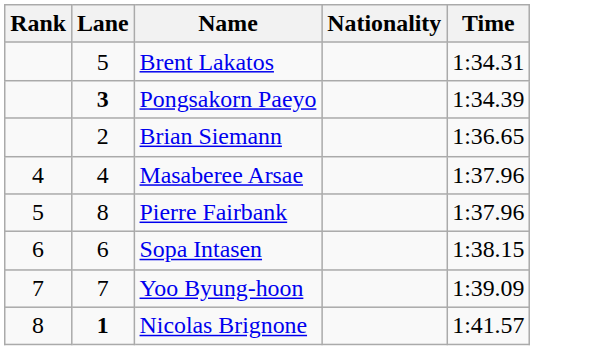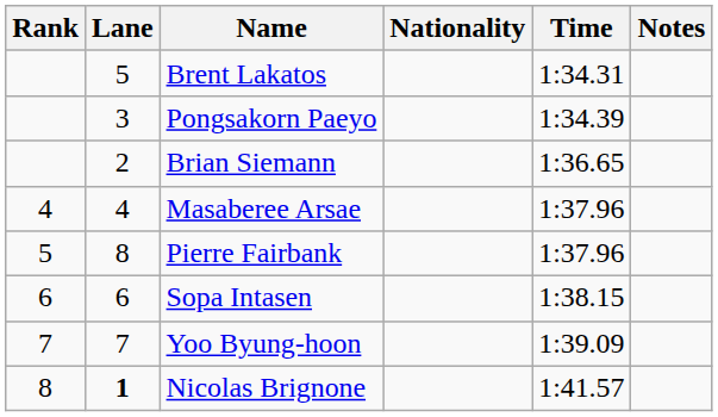 <table class="wikitable sortable" style="text-align:center">
 <tr>
 <th>Rank</th>
 <th>Lane</th>
 <th>Name</th>
 <th>Nationality</th>
 <th>Time</th>
+<th>Notes</th>
 </tr>
 <tr>
 <td></td>
 <td>5</td>
 <td align=left><a href='#'>Brent Lakatos</a></td>
 <td align=left></td>
 <td>1:34.31</td>
+<td></td>
 </tr>
 <tr>
 <td></td>
-<td><strong>3</strong></td>
+<td>3</td>
 <td align=left><a href='#'>Pongsakorn Paeyo</a></td>
 <td align=left></td>
 <td>1:34.39</td>
+<td></td>
 </tr>
 <tr>
 <td></td>
 <td>2</td>
 <td align=left><a href='#'>Brian Siemann</a></td>
 <td align=left></td>
 <td>1:36.65</td>
+<td></td>
 </tr>
 <tr>
 <td>4</td>
 <td>4</td>
 <td align=left><a href='#'>Masaberee Arsae</a></td>
 <td align=left></td>
 <td>1:37.96</td>
+<td></td>
 </tr>
 <tr>
 <td>5</td>
 <td>8</td>
 <td align=left><a href='#'>Pierre Fairbank</a></td>
 <td align=left></td>
 <td>1:37.96</td>
+<td></td>
 </tr>
 <tr>
 <td>6</td>
 <td>6</td>
 <td align=left><a href='#'>Sopa Intasen</a></td>
 <td align=left></td>
 <td>1:38.15</td>
+<td></td>
 </tr>
 <tr>
 <td>7</td>
 <td>7</td>
 <td align=left><a href='#'>Yoo Byung-hoon</a></td>
 <td align=left></td>
 <td>1:39.09</td>
+<td></td>
 </tr>
 <tr>
 <td>8</td>
 <td><strong>1</strong></td>
 <td align=left><a href='#'>Nicolas Brignone</a></td>
 <td align=left></td>
 <td>1:41.57</td>
+<td></td>
 </tr>
 </table>
